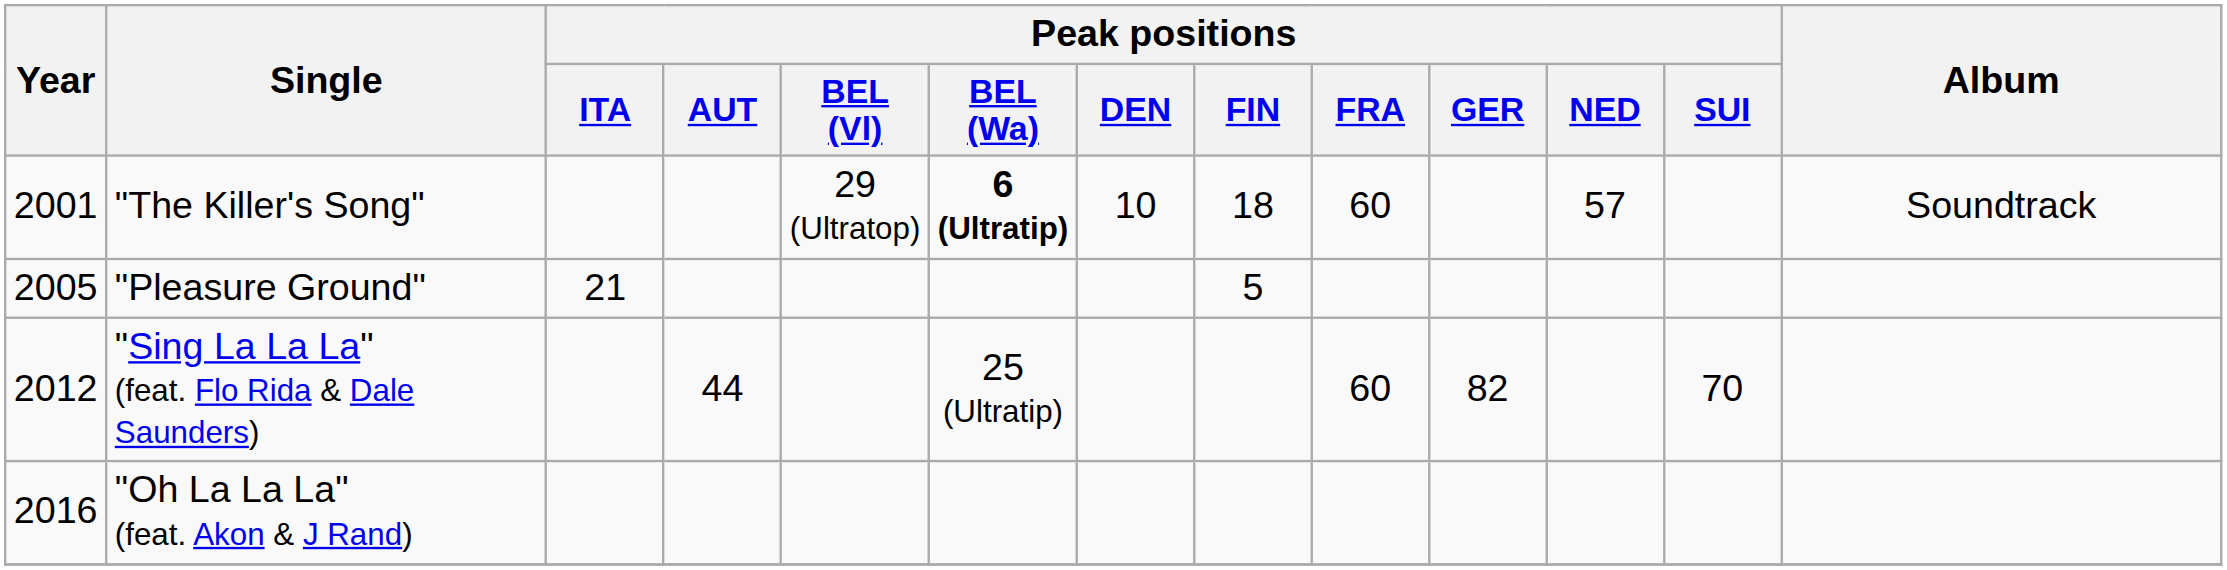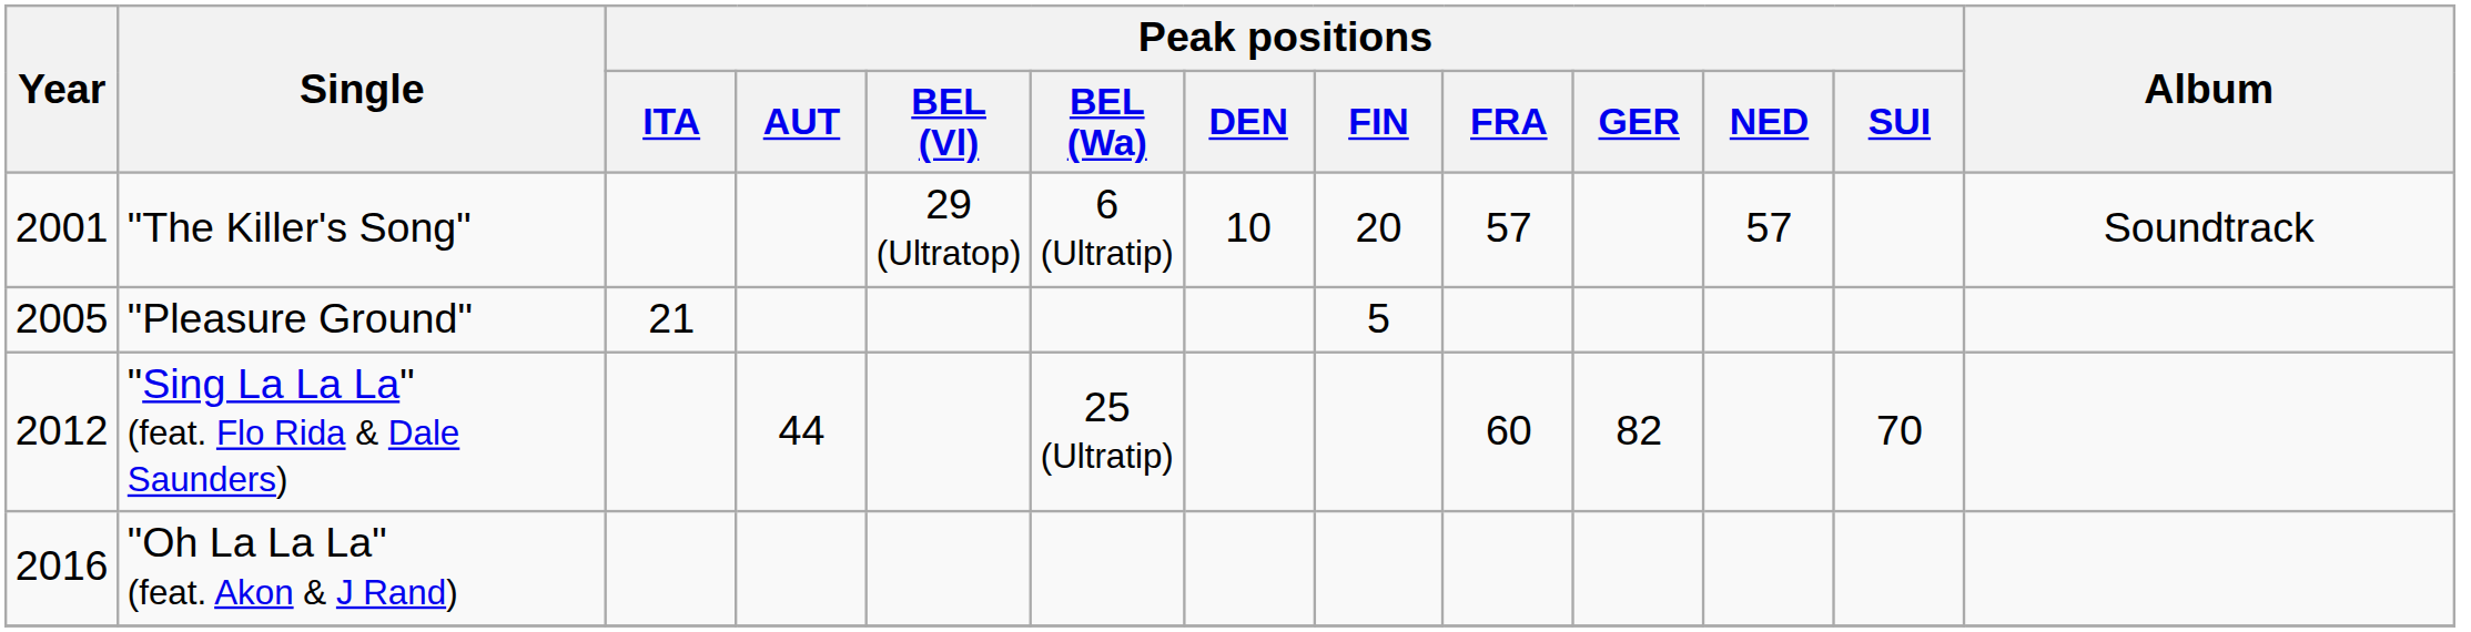 <table class="wikitable">
 <tr>
 <th align="center" rowspan="2" width="10">Year</th>
 <th align="center" rowspan="2" width="180">Single</th>
 <th align="center" colspan="10">Peak positions</th>
 <th align="center" rowspan="2" width="180">Album</th>
 </tr>
 <tr>
 <th scope="col" style="width:3em;font-size:90%;"><a href='#'>ITA</a></th>
 <th scope="col" style="width:3em;font-size:90%;"><a href='#'>AUT</a><br></th>
 <th scope="col" style="width:3em;font-size:90%;"><a href='#'>BEL <br>(Vl)</a><br></th>
 <th scope="col" style="width:3em;font-size:90%;"><a href='#'>BEL <br>(Wa)</a><br></th>
 <th scope="col" style="width:3em;font-size:90%;"><a href='#'>DEN</a><br></th>
 <th scope="col" style="width:3em;font-size:90%;"><a href='#'>FIN</a><br></th>
 <th scope="col" style="width:3em;font-size:90%;"><a href='#'>FRA</a><br></th>
 <th scope="col" style="width:3em;font-size:90%;"><a href='#'>GER</a></th>
 <th scope="col" style="width:3em;font-size:90%;"><a href='#'>NED</a></th>
 <th scope="col" style="width:3em;font-size:90%;"><a href='#'>SUI</a></th>
 </tr>
 <tr>
 <td align="center" rowspan="1">2001</td>
 <td>"The Killer's Song"</td>
 <td align="center"></td>
 <td align="center"></td>
 <td align="center">29<br><small>(Ultratop)</small></td>
-<td align="center"><strong>6 <br><small>(Ultratip)</small></strong></td>
+<td align="center">6 <br><small>(Ultratip)</small></td>
 <td align="center">10</td>
-<td align="center">18</td>
-<td align="center">60</td>
+<td align="center">20</td>
+<td align="center">57</td>
 <td align="center"></td>
 <td align="center">57</td>
 <td align="center"></td>
 <td align="center" rowspan="1">Soundtrack</td>
 </tr>
 <tr>
 <td align="center" rowspan="1">2005</td>
 <td>"Pleasure Ground"</td>
 <td align="center">21</td>
 <td align="center"></td>
 <td align="center"></td>
 <td align="center"></td>
 <td align="center"></td>
 <td align="center">5</td>
 <td align="center"></td>
 <td align="center"></td>
 <td align="center"></td>
 <td align="center"></td>
 <td align="center" rowspan="1"></td>
 </tr>
 <tr>
 <td align="center" rowspan="1">2012</td>
 <td>"<a href='#'>Sing La La La</a>"<br><small>(feat. <a href='#'>Flo Rida</a> & <a href='#'>Dale Saunders</a>)</small></td>
 <td align="center"></td>
 <td align="center">44</td>
 <td align="center"></td>
 <td align="center">25<br><small>(Ultratip)</small></td>
 <td align="center"></td>
 <td align="center"></td>
 <td align="center">60</td>
 <td align="center">82</td>
 <td align="center"></td>
 <td align="center">70</td>
 <td align="center" rowspan="1"></td>
 </tr>
 <tr>
 <td align="center" rowspan="1">2016</td>
 <td>"Oh La La La"<br><small>(feat. <a href='#'>Akon</a> & <a href='#'>J Rand</a>)</small></td>
 <td align="center"></td>
 <td align="center"></td>
 <td align="center"></td>
 <td align="center"></td>
 <td align="center"></td>
 <td align="center"></td>
 <td align="center"></td>
 <td align="center"></td>
 <td align="center"></td>
 <td align="center"></td>
 <td align="center" rowspan="1"></td>
 </tr>
 <tr>
 </tr>
 </table>
